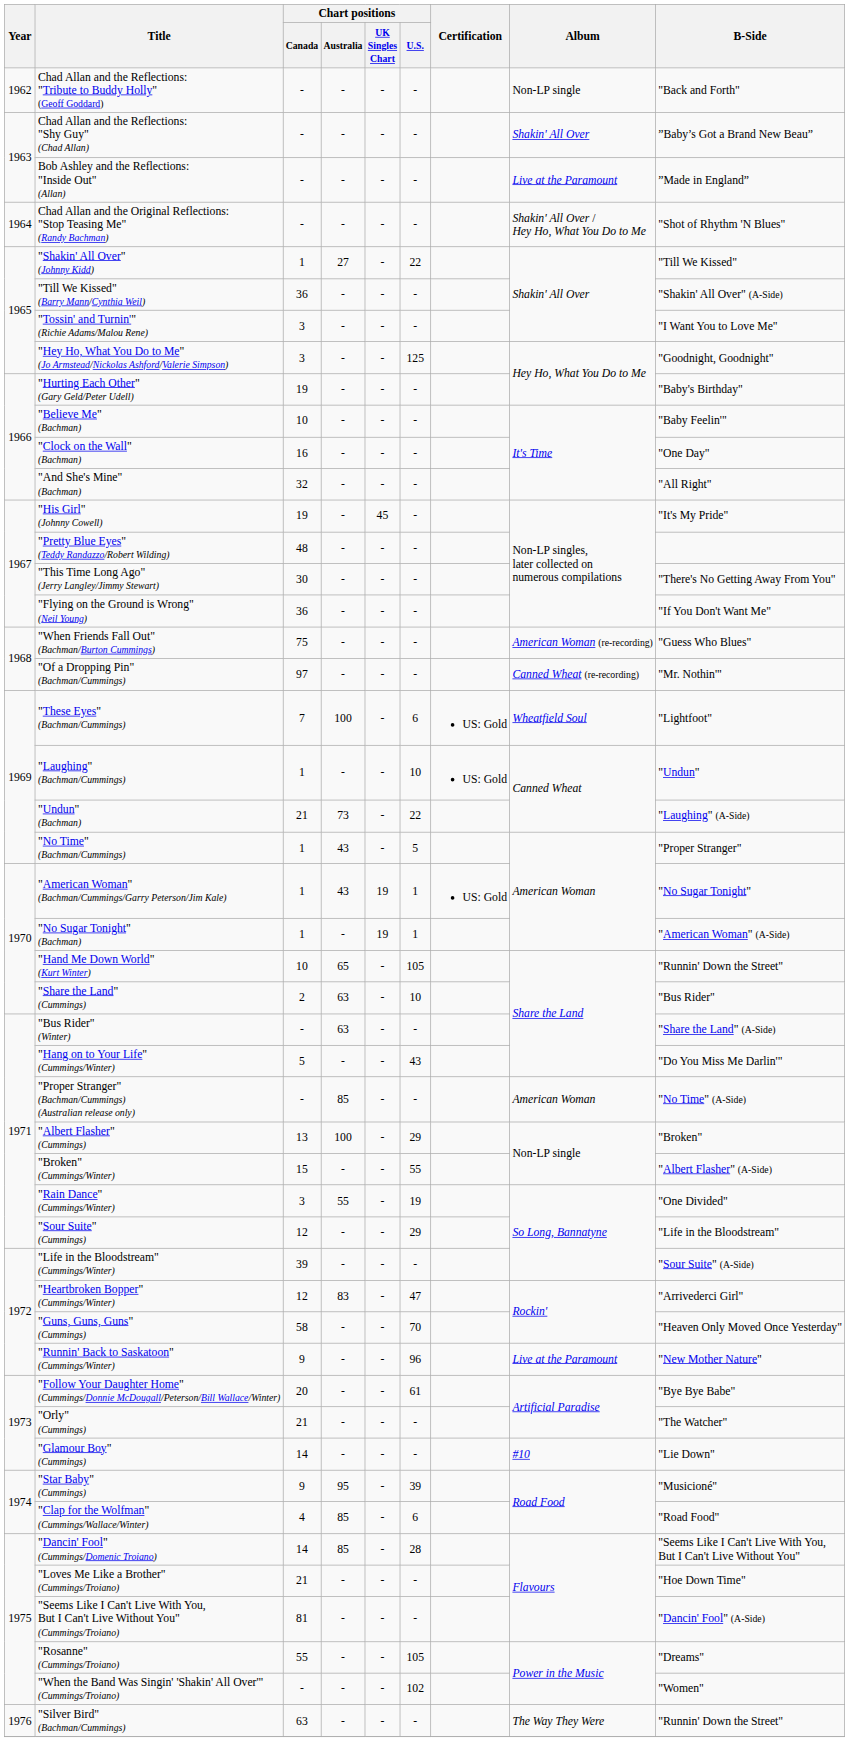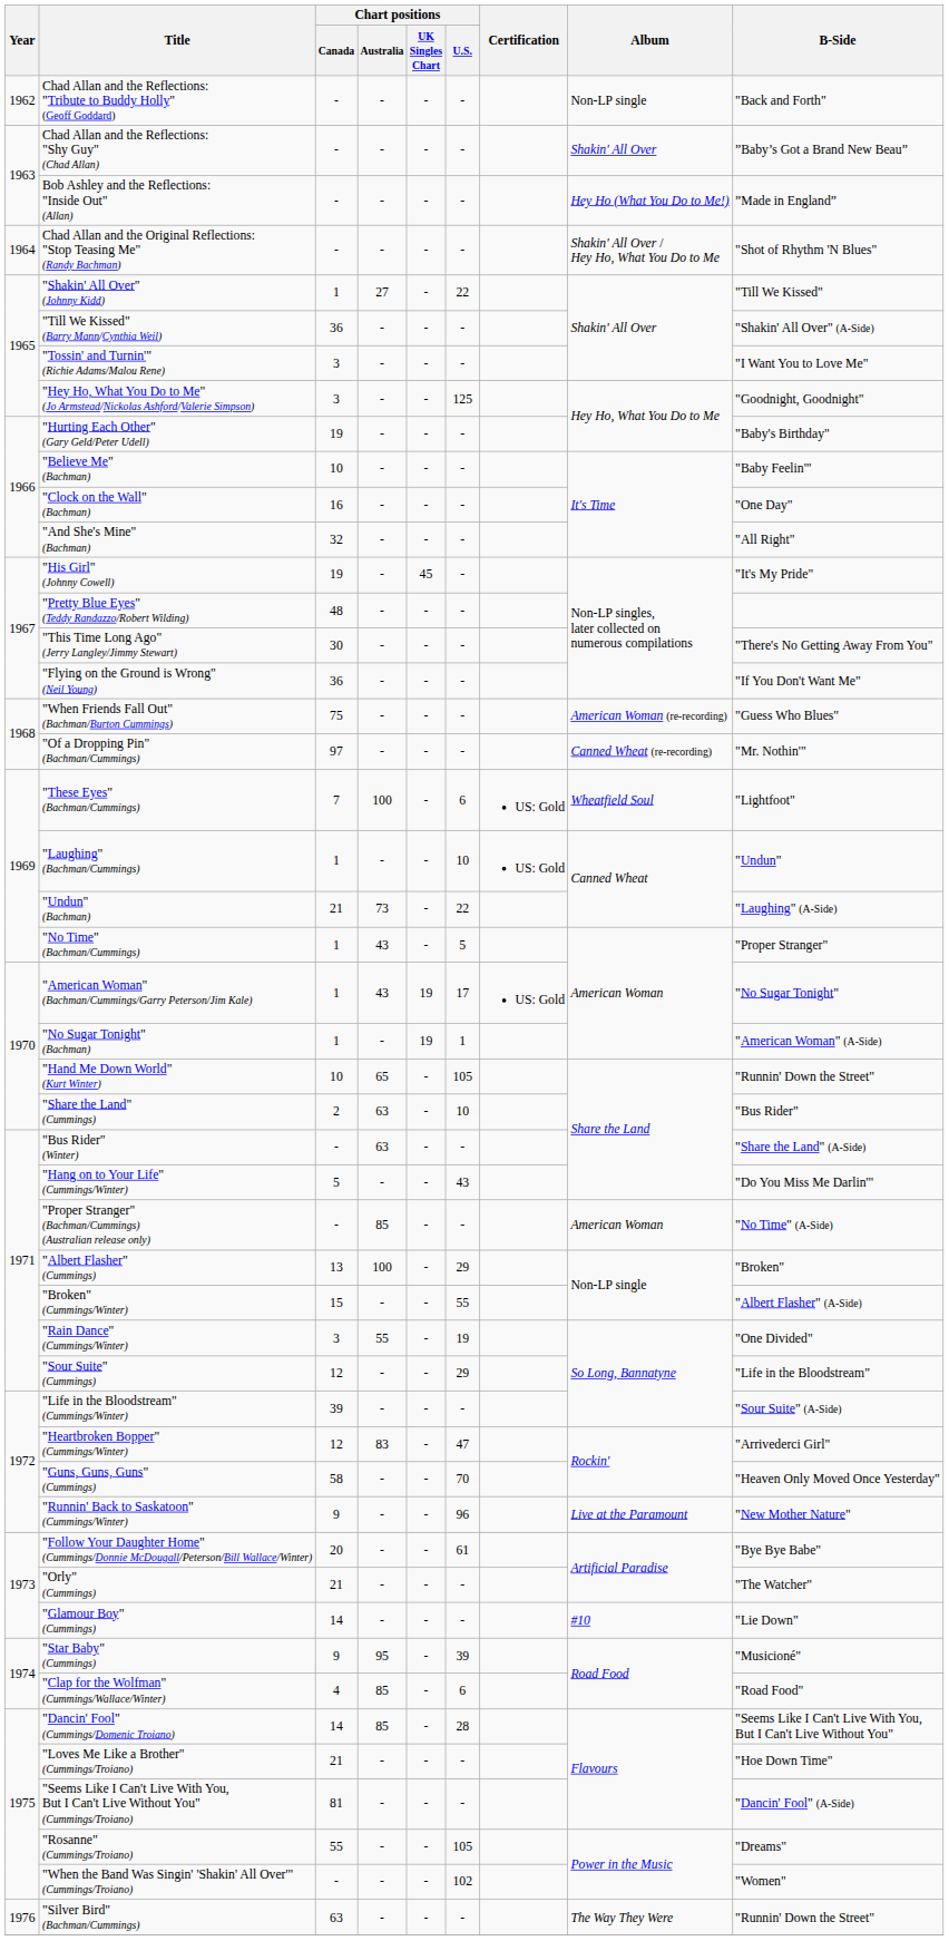 <table class="wikitable">
 <tr>
 <th rowspan="2" width="35">Year</th>
 <th rowspan="2">Title</th>
 <th colspan="4">Chart positions</th>
 <th rowspan="2">Certification</th>
 <th rowspan="2">Album</th>
 <th rowspan="2">B-Side</th>
 </tr>
 <tr>
 <th width="35"><small>Canada</small></th>
 <th width="35"><small>Australia</small></th>
 <th width="35"><small><a href='#'>UK Singles Chart</a></small></th>
 <th width="35"><small><a href='#'>U.S.</a></small></th>
 </tr>
 <tr>
 <td align="center" rowspan="1">1962</td>
 <td>Chad Allan and the Reflections: <br>"<a href='#'>Tribute to Buddy Holly</a>" <br><small>(<a href='#'>Geoff Goddard</a>)</small></td>
 <td align="center">-</td>
 <td align="center">-</td>
 <td align="center">-</td>
 <td align="center">-</td>
 <td></td>
 <td rowspan="1">Non-LP single</td>
 <td>"Back and Forth"</td>
 </tr>
 <tr>
 <td align="center" rowspan="2">1963</td>
 <td>Chad Allan and the Reflections: <br>"Shy Guy" <br> <em><small>(Chad Allan)</small></em></td>
 <td align="center">-</td>
 <td align="center">-</td>
 <td align="center">-</td>
 <td align="center">-</td>
 <td></td>
 <td rowspan="1"><em><a href='#'>Shakin' All Over</a></em></td>
 <td>”Baby’s Got a Brand New Beau”</td>
 </tr>
 <tr>
 <td>Bob Ashley and the Reflections: <br>"Inside Out" <br> <em><small>(Allan)</small></em></td>
 <td align="center">-</td>
 <td align="center">-</td>
 <td align="center">-</td>
 <td align="center">-</td>
 <td></td>
-<td><em><a href='#'>Live at the Paramount</a></em></td>
+<td rowspan="1"><em><a href='#'>Hey Ho (What You Do to Me!)</a></em></td>
 <td>”Made in England”</td>
 </tr>
 <tr>
 <td align="center" rowspan="1">1964</td>
 <td>Chad Allan and the Original Reflections: <br>"Stop Teasing Me" <br> <em><small>(<a href='#'>Randy Bachman</a>)</small></em></td>
 <td align="center">-</td>
 <td align="center">-</td>
 <td align="center">-</td>
 <td align="center">-</td>
 <td></td>
 <td rowspan="1"><em>Shakin' All Over</em> / <br><em>Hey Ho, What You Do to Me</em></td>
 <td>"Shot of Rhythm 'N Blues"</td>
 </tr>
 <tr>
 <td align="center" rowspan="4">1965</td>
 <td>"<a href='#'>Shakin' All Over</a>" <br> <em><small>(<a href='#'>Johnny Kidd</a>)</small></em></td>
 <td align="center">1</td>
 <td align="center">27</td>
 <td align="center">-</td>
 <td align="center">22</td>
 <td></td>
 <td rowspan="3"><em>Shakin' All Over</em></td>
 <td>"Till We Kissed"</td>
 </tr>
 <tr>
 <td>"Till We Kissed" <br> <em><small>(<a href='#'>Barry Mann</a>/<a href='#'>Cynthia Weil</a>)</small></em></td>
 <td align="center">36</td>
 <td align="center">-</td>
 <td align="center">-</td>
 <td align="center">-</td>
 <td></td>
 <td>"Shakin' All Over" <small>(A-Side)</small></td>
 </tr>
 <tr>
 <td>"<a href='#'>Tossin' and Turnin'</a>" <br> <em><small>(Richie Adams/Malou Rene)</small></em></td>
 <td align="center">3</td>
 <td align="center">-</td>
 <td align="center">-</td>
 <td align="center">-</td>
 <td></td>
 <td>"I Want You to Love Me"</td>
 </tr>
 <tr>
 <td>"<a href='#'>Hey Ho, What You Do to Me</a>" <br> <em><small>(<a href='#'>Jo Armstead</a>/<a href='#'>Nickolas Ashford</a>/<a href='#'>Valerie Simpson</a>)</small></em></td>
 <td align="center">3</td>
 <td align="center">-</td>
 <td align="center">-</td>
 <td align="center">125</td>
 <td></td>
 <td rowspan="2"><em>Hey Ho, What You Do to Me</em></td>
 <td>"Goodnight, Goodnight"</td>
 </tr>
 <tr>
 <td align="center" rowspan="4">1966</td>
 <td>"<a href='#'>Hurting Each Other</a>" <br> <em><small>(Gary Geld/Peter Udell)</small></em></td>
 <td align="center">19</td>
 <td align="center">-</td>
 <td align="center">-</td>
 <td align="center">-</td>
 <td></td>
 <td>"Baby's Birthday"</td>
 </tr>
 <tr>
 <td>"<a href='#'>Believe Me</a>" <br> <em><small>(Bachman)</small></em></td>
 <td align="center">10</td>
 <td align="center">-</td>
 <td align="center">-</td>
 <td align="center">-</td>
 <td></td>
 <td rowspan="3"><em><a href='#'>It's Time</a></em></td>
 <td>"Baby Feelin'"</td>
 </tr>
 <tr>
 <td>"<a href='#'>Clock on the Wall</a>" <br> <em><small>(Bachman)</small></em></td>
 <td align="center">16</td>
 <td align="center">-</td>
 <td align="center">-</td>
 <td align="center">-</td>
 <td></td>
 <td>"One Day"</td>
 </tr>
 <tr>
 <td>"And She's Mine" <br> <em><small>(Bachman)</small></em></td>
 <td align="center">32</td>
 <td align="center">-</td>
 <td align="center">-</td>
 <td align="center">-</td>
 <td></td>
 <td>"All Right"</td>
 </tr>
 <tr>
 <td align="center" rowspan="4">1967</td>
 <td>"<a href='#'>His Girl</a>"<br> <em> <small>(Johnny Cowell)</small></em></td>
 <td align="center">19</td>
 <td align="center">-</td>
 <td align="center">45</td>
 <td align="center">-</td>
 <td></td>
 <td rowspan="4">Non-LP singles, <br>later collected on <br>numerous compilations</td>
 <td>"It's My Pride"</td>
 </tr>
 <tr>
 <td>"<a href='#'>Pretty Blue Eyes</a>"<br> <em> <small>(<a href='#'>Teddy Randazzo</a>/Robert Wilding)</small></em></td>
 <td align="center">48</td>
 <td align="center">-</td>
 <td align="center">-</td>
 <td align="center">-</td>
 <td></td>
 <td></td>
 </tr>
 <tr>
 <td>"This Time Long Ago"<br> <em> <small>(Jerry Langley/Jimmy Stewart)</small></em></td>
 <td align="center">30</td>
 <td align="center">-</td>
 <td align="center">-</td>
 <td align="center">-</td>
 <td></td>
 <td>"There's No Getting Away From You"</td>
 </tr>
 <tr>
 <td>"Flying on the Ground is Wrong"<br> <em><small>(<a href='#'>Neil Young</a>)</small></em></td>
 <td align="center">36</td>
 <td align="center">-</td>
 <td align="center">-</td>
 <td align="center">-</td>
 <td></td>
 <td>"If You Don't Want Me"</td>
 </tr>
 <tr>
 <td align="center" rowspan="2">1968</td>
 <td>"When Friends Fall Out" <br> <em><small>(Bachman/<a href='#'>Burton Cummings</a>)</small></em></td>
 <td align="center">75</td>
 <td align="center">-</td>
 <td align="center">-</td>
 <td align="center">-</td>
 <td></td>
 <td rowspan="1"><em><a href='#'>American Woman</a></em> <small>(re-recording)</small></td>
 <td>"Guess Who Blues"</td>
 </tr>
 <tr>
 <td>"Of a Dropping Pin" <br> <em><small>(Bachman/Cummings)</small></em></td>
 <td align="center">97</td>
 <td align="center">-</td>
 <td align="center">-</td>
 <td align="center">-</td>
 <td></td>
 <td rowspan="1"><em><a href='#'>Canned Wheat</a></em> <small>(re-recording)</small></td>
 <td>"Mr. Nothin'"</td>
 </tr>
 <tr>
 <td align="center" rowspan="4">1969</td>
 <td>"<a href='#'>These Eyes</a>" <br> <em><small>(Bachman/Cummings)</small></em></td>
 <td align="center">7</td>
 <td align="center">100</td>
 <td align="center">-</td>
 <td align="center">6</td>
 <td><br><ul><li>US: Gold</li></ul></td>
 <td rowspan="1"><em><a href='#'>Wheatfield Soul</a></em></td>
 <td>"Lightfoot"</td>
 </tr>
 <tr>
 <td>"<a href='#'>Laughing</a>" <br> <em><small>(Bachman/Cummings)</small></em></td>
 <td align="center">1</td>
 <td align="center">-</td>
 <td align="center">-</td>
 <td align="center">10</td>
 <td><br><ul><li>US: Gold</li></ul></td>
 <td rowspan="2"><em>Canned Wheat</em></td>
 <td>"<a href='#'>Undun</a>"</td>
 </tr>
 <tr>
 <td>"<a href='#'>Undun</a>" <br> <em><small>(Bachman)</small></em></td>
 <td align="center">21</td>
 <td align="center">73</td>
 <td align="center">-</td>
 <td align="center">22</td>
 <td></td>
 <td>"<a href='#'>Laughing</a>" <small>(A-Side)</small></td>
 </tr>
 <tr>
 <td>"<a href='#'>No Time</a>" <br> <em><small>(Bachman/Cummings)</small></em></td>
 <td align="center">1</td>
 <td align="center">43</td>
 <td align="center">-</td>
 <td align="center">5</td>
 <td></td>
 <td rowspan="3"><em>American Woman</em></td>
 <td>"Proper Stranger"</td>
 </tr>
 <tr>
 <td align="center" rowspan="4">1970</td>
 <td>"<a href='#'>American Woman</a>" <br> <em><small>(Bachman/Cummings/Garry Peterson/Jim Kale)</small></em></td>
 <td align="center">1</td>
 <td align="center">43</td>
 <td align="center">19</td>
-<td align="center">1</td>
+<td align="center">17</td>
 <td><br><ul><li>US: Gold</li></ul></td>
 <td>"<a href='#'>No Sugar Tonight</a>"</td>
 </tr>
 <tr>
 <td>"<a href='#'>No Sugar Tonight</a>" <br> <em><small>(Bachman)</small></em></td>
 <td align="center">1</td>
 <td align="center">-</td>
 <td align="center">19</td>
 <td align="center">1</td>
 <td></td>
 <td>"<a href='#'>American Woman</a>" <small>(A-Side)</small></td>
 </tr>
 <tr>
 <td>"<a href='#'>Hand Me Down World</a>"<br> <em><small>(<a href='#'>Kurt Winter</a>)</small></em></td>
 <td align="center">10</td>
 <td align="center">65</td>
 <td align="center">-</td>
 <td align="center">105</td>
 <td></td>
 <td rowspan="4"><em><a href='#'>Share the Land</a></em></td>
 <td>"Runnin' Down the Street"</td>
 </tr>
 <tr>
 <td>"<a href='#'>Share the Land</a>"<br> <em><small>(Cummings)</small></em></td>
 <td align="center">2</td>
 <td align="center">63</td>
 <td align="center">-</td>
 <td align="center">10</td>
 <td></td>
 <td>"Bus Rider"</td>
 </tr>
 <tr>
 <td align="center" rowspan="7">1971</td>
 <td>"Bus Rider" <br> <em><small>(Winter)</small></em></td>
 <td align="center">-</td>
 <td align="center">63</td>
 <td align="center">-</td>
 <td align="center">-</td>
 <td></td>
 <td>"<a href='#'>Share the Land</a>" <small>(A-Side)</small></td>
 </tr>
 <tr>
 <td>"<a href='#'>Hang on to Your Life</a>" <br> <em><small>(Cummings/Winter)</small></em></td>
 <td align="center">5</td>
 <td align="center">-</td>
 <td align="center">-</td>
 <td align="center">43</td>
 <td></td>
 <td>"Do You Miss Me Darlin'"</td>
 </tr>
 <tr>
 <td>"Proper Stranger" <br> <em><small>(Bachman/Cummings)</small></em><br><em><small>(Australian release only)</small></em></td>
 <td align="center">-</td>
 <td align="center">85</td>
 <td align="center">-</td>
 <td align="center">-</td>
 <td></td>
 <td rowspan="1"><em>American Woman</em></td>
 <td>"<a href='#'>No Time</a>" <small>(A-Side)</small></td>
 </tr>
 <tr>
 <td>"<a href='#'>Albert Flasher</a>" <br> <em><small>(Cummings)</small></em></td>
 <td align="center">13</td>
 <td align="center">100</td>
 <td align="center">-</td>
 <td align="center">29</td>
 <td></td>
 <td rowspan="2">Non-LP single</td>
 <td>"Broken"</td>
 </tr>
 <tr>
 <td>"Broken" <br> <em><small>(Cummings/Winter)</small></em></td>
 <td align="center">15</td>
 <td align="center">-</td>
 <td align="center">-</td>
 <td align="center">55</td>
 <td></td>
 <td>"<a href='#'>Albert Flasher</a>" <small>(A-Side)</small></td>
 </tr>
 <tr>
 <td>"<a href='#'>Rain Dance</a>" <br> <em><small>(Cummings/Winter)</small></em></td>
 <td align="center">3</td>
 <td align="center">55</td>
 <td align="center">-</td>
 <td align="center">19</td>
 <td></td>
 <td rowspan="3"><em><a href='#'>So Long, Bannatyne</a></em></td>
 <td>"One Divided"</td>
 </tr>
 <tr>
 <td>"<a href='#'>Sour Suite</a>" <br> <em><small>(Cummings)</small></em></td>
 <td align="center">12</td>
 <td align="center">-</td>
 <td align="center">-</td>
 <td align="center">29</td>
 <td></td>
 <td>"Life in the Bloodstream"</td>
 </tr>
 <tr>
 <td align="center" rowspan="4">1972</td>
 <td>"Life in the Bloodstream" <br> <em><small>(Cummings/Winter)</small></em></td>
 <td align="center">39</td>
 <td align="center">-</td>
 <td align="center">-</td>
 <td align="center">-</td>
 <td></td>
 <td>"<a href='#'>Sour Suite</a>" <small>(A-Side)</small></td>
 </tr>
 <tr>
 <td>"<a href='#'>Heartbroken Bopper</a>" <br> <em><small>(Cummings/Winter)</small></em></td>
 <td align="center">12</td>
 <td align="center">83</td>
 <td align="center">-</td>
 <td align="center">47</td>
 <td></td>
 <td rowspan="2"><em><a href='#'>Rockin'</a></em></td>
 <td>"Arrivederci Girl"</td>
 </tr>
 <tr>
 <td>"<a href='#'>Guns, Guns, Guns</a>" <br> <em><small>(Cummings)</small></em></td>
 <td align="center">58</td>
 <td align="center">-</td>
 <td align="center">-</td>
 <td align="center">70</td>
 <td></td>
 <td>"Heaven Only Moved Once Yesterday"</td>
 </tr>
 <tr>
 <td>"<a href='#'>Runnin' Back to Saskatoon</a>" <br> <em><small>(Cummings/Winter)</small></em></td>
 <td align="center">9</td>
 <td align="center">-</td>
 <td align="center">-</td>
 <td align="center">96</td>
 <td></td>
 <td><em><a href='#'>Live at the Paramount</a></em></td>
 <td>"<a href='#'>New Mother Nature</a>"</td>
 </tr>
 <tr>
 <td align="center" rowspan="3">1973</td>
 <td>"<a href='#'>Follow Your Daughter Home</a>" <br> <em><small>(Cummings/<a href='#'>Donnie McDougall</a>/Peterson/<a href='#'>Bill Wallace</a>/Winter)</small></em></td>
 <td align="center">20</td>
 <td align="center">-</td>
 <td align="center">-</td>
 <td align="center">61</td>
 <td></td>
 <td rowspan="2"><em><a href='#'>Artificial Paradise</a></em></td>
 <td>"Bye Bye Babe"</td>
 </tr>
 <tr>
 <td>"Orly" <br> <em><small>(Cummings)</small></em></td>
 <td align="center">21</td>
 <td align="center">-</td>
 <td align="center">-</td>
 <td align="center">-</td>
 <td></td>
 <td>"The Watcher"</td>
 </tr>
 <tr>
 <td>"<a href='#'>Glamour Boy</a>" <br> <em><small>(Cummings)</small></em></td>
 <td align="center">14</td>
 <td align="center">-</td>
 <td align="center">-</td>
 <td align="center">-</td>
 <td></td>
 <td rowspan="1"><em><a href='#'>#10</a></em></td>
 <td>"Lie Down"</td>
 </tr>
 <tr>
 <td align="center" rowspan="2">1974</td>
 <td>"<a href='#'>Star Baby</a>" <br> <em> <small>(Cummings)</small></em></td>
 <td align="center">9</td>
 <td align="center">95</td>
 <td align="center">-</td>
 <td align="center">39</td>
 <td></td>
 <td rowspan="2"><em><a href='#'>Road Food</a></em></td>
 <td>"Musicioné"</td>
 </tr>
 <tr>
 <td>"<a href='#'>Clap for the Wolfman</a>" <br> <em><small>(Cummings/Wallace/Winter)</small></em></td>
 <td align="center">4</td>
 <td align="center">85</td>
 <td align="center">-</td>
 <td align="center">6</td>
 <td></td>
 <td>"Road Food"</td>
 </tr>
 <tr>
 <td align="center" rowspan="5">1975</td>
 <td>"<a href='#'>Dancin' Fool</a>" <br> <em><small>(Cummings/<a href='#'>Domenic Troiano</a>)</small></em></td>
 <td align="center">14</td>
 <td align="center">85</td>
 <td align="center">-</td>
 <td align="center">28</td>
 <td></td>
 <td rowspan="3"><em><a href='#'>Flavours</a></em></td>
 <td>"Seems Like I Can't Live With You,<br>But I Can't Live Without You"</td>
 </tr>
 <tr>
 <td>"Loves Me Like a Brother" <br> <em><small>(Cummings/Troiano)</small></em></td>
 <td align="center">21</td>
 <td align="center">-</td>
 <td align="center">-</td>
 <td align="center">-</td>
 <td></td>
 <td>"Hoe Down Time"</td>
 </tr>
 <tr>
 <td>"Seems Like I Can't Live With You,<br>But I Can't Live Without You"<br> <em> <small>(Cummings/Troiano)</small></em></td>
 <td align="center">81</td>
 <td align="center">-</td>
 <td align="center">-</td>
 <td align="center">-</td>
 <td></td>
 <td>"<a href='#'>Dancin' Fool</a>" <small>(A-Side)</small></td>
 </tr>
 <tr>
 <td>"Rosanne" <br> <em><small>(Cummings/Troiano)</small></em></td>
 <td align="center">55</td>
 <td align="center">-</td>
 <td align="center">-</td>
 <td align="center">105</td>
 <td></td>
 <td rowspan="2"><em><a href='#'>Power in the Music</a></em></td>
 <td>"Dreams"</td>
 </tr>
 <tr>
 <td>"When the Band Was Singin' 'Shakin' All Over'" <br> <em><small>(Cummings/Troiano)</small></em></td>
 <td align="center">-</td>
 <td align="center">-</td>
 <td align="center">-</td>
 <td align="center">102</td>
 <td></td>
 <td>"Women"</td>
 </tr>
 <tr>
 <td align="center" rowspan="1">1976</td>
 <td>"Silver Bird" <br> <em><small>(Bachman/Cummings)</small></em></td>
 <td align="center">63</td>
 <td align="center">-</td>
 <td align="center">-</td>
 <td align="center">-</td>
 <td></td>
 <td><em>The Way They Were</em></td>
 <td>"Runnin' Down the Street"</td>
 </tr>
 <tr>
 </tr>
 </table>
